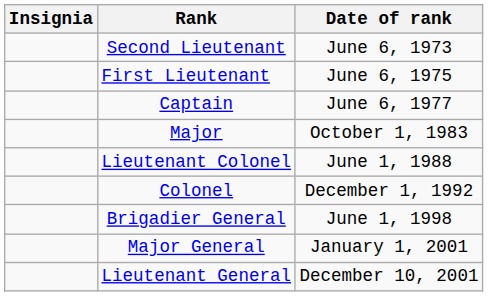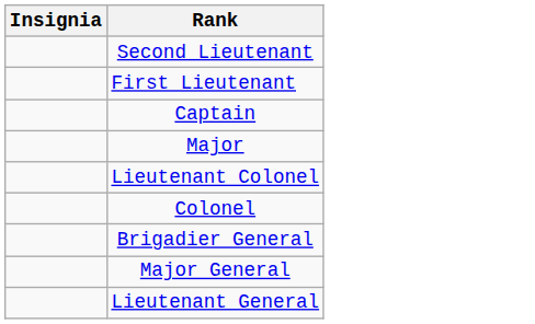 <table class="wikitable">
 <tr>
 <th>Insignia</th>
 <th>Rank</th>
-<th>Date of rank</th>
 </tr>
 <tr>
 <td align="center"></td>
 <td align="center"><a href='#'>Second Lieutenant</a></td>
-<td align="center">June 6, 1973</td>
 </tr>
 <tr>
 <td align="center"></td>
 <td><a href='#'>First Lieutenant</a></td>
-<td align="center">June 6, 1975</td>
 </tr>
 <tr>
 <td align="center"></td>
 <td align="center"><a href='#'>Captain</a></td>
-<td align="center">June 6, 1977</td>
 </tr>
 <tr>
 <td align="center"></td>
 <td align="center"><a href='#'>Major</a></td>
-<td align="center">October 1, 1983</td>
 </tr>
 <tr>
 <td align="center"></td>
 <td align="center"><a href='#'>Lieutenant Colonel</a></td>
-<td align="center">June 1, 1988</td>
 </tr>
 <tr>
 <td align="center"></td>
 <td align="center"><a href='#'>Colonel</a></td>
-<td align="center">December 1, 1992</td>
 </tr>
 <tr>
 <td align="center"></td>
 <td align="center"><a href='#'>Brigadier General</a></td>
-<td align="center">June 1, 1998</td>
 </tr>
 <tr>
 <td align="center"></td>
 <td align="center"><a href='#'>Major General</a></td>
-<td align="center">January 1, 2001</td>
 </tr>
 <tr>
 <td align="center"></td>
 <td align="center"><a href='#'>Lieutenant General</a></td>
-<td align="center">December 10, 2001</td>
 </tr>
 </table>
